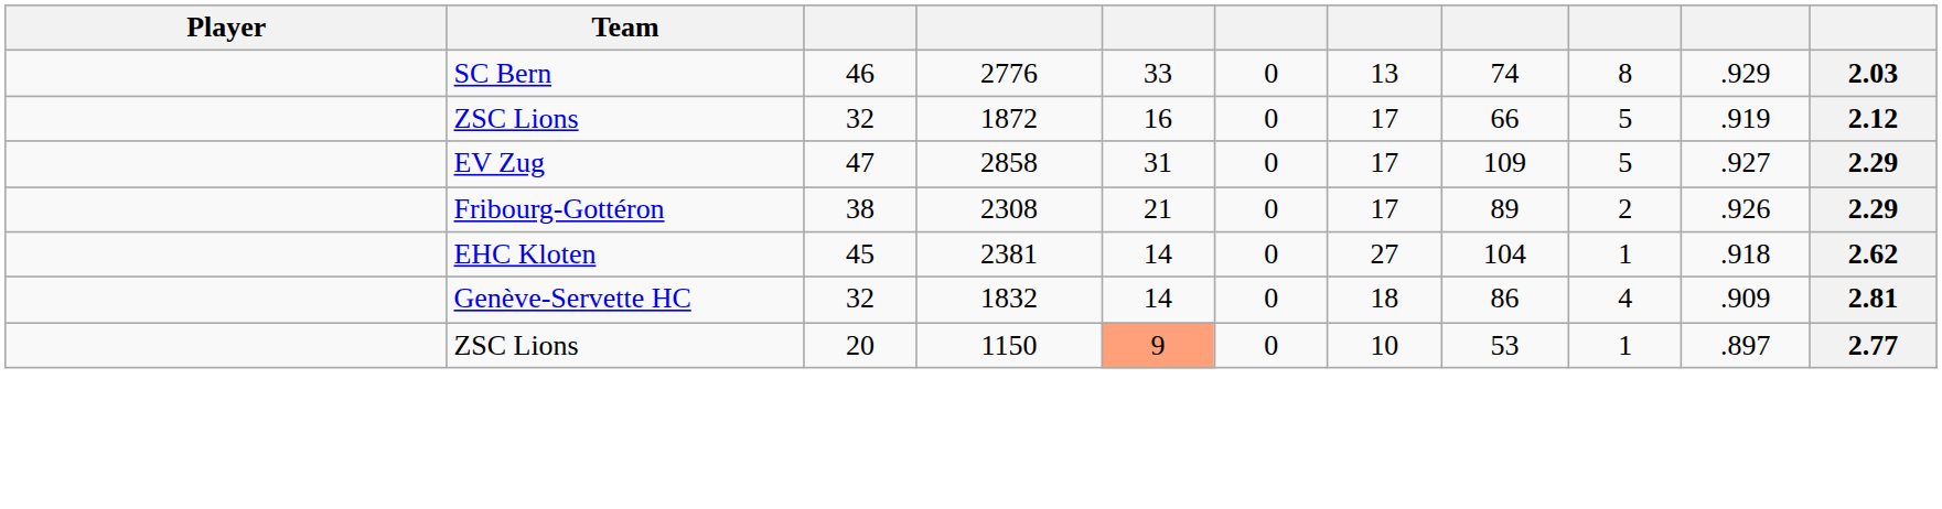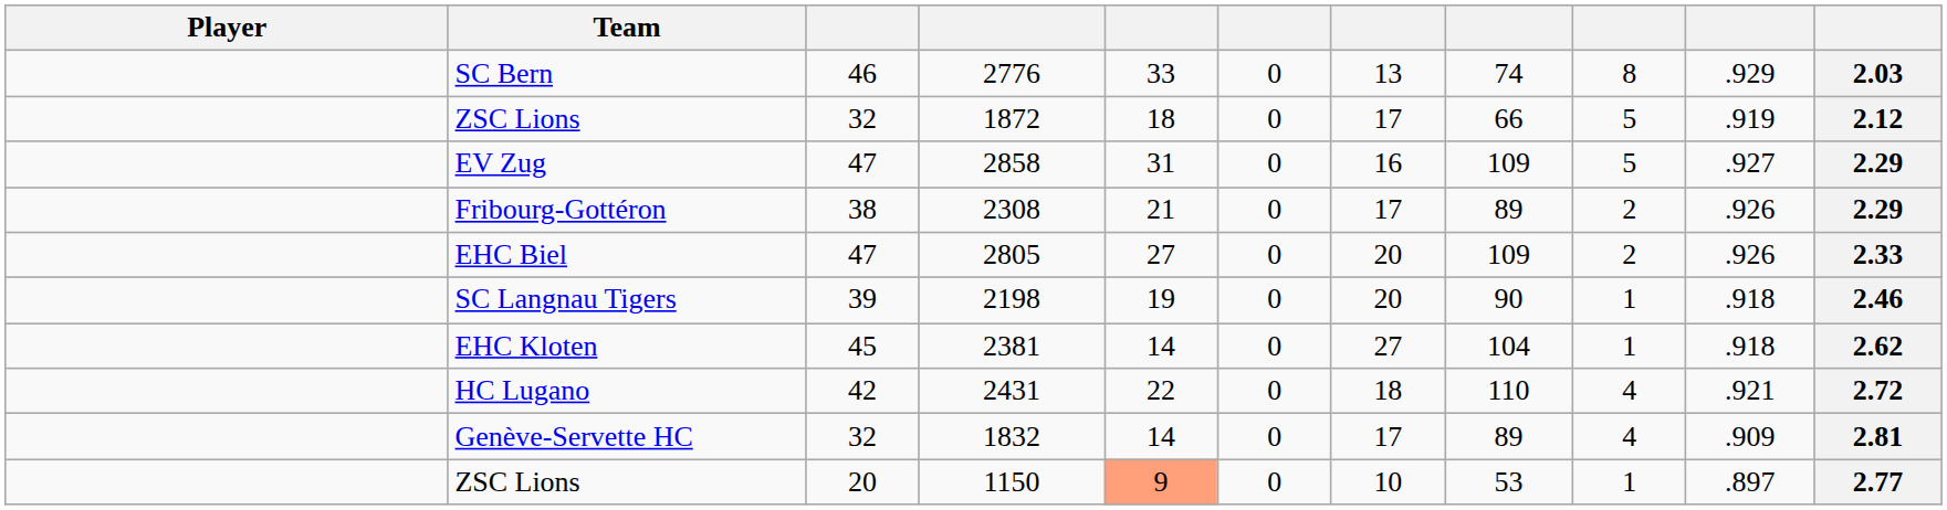 <table class="wikitable sortable" style="text-align: center">
 <tr>
 <th style="width: 15em;">Player</th>
 <th style="width: 12em;">Team</th>
 <th style="width: 3.5em;"></th>
 <th style="width: 6em;"></th>
 <th style="width: 3.5em;"></th>
 <th style="width: 3.5em;"></th>
 <th style="width: 3.5em;"></th>
 <th style="width: 4em;"></th>
 <th style="width: 3.5em;"></th>
 <th style="width: 4em;"></th>
 <th style="width: 4em;"></th>
 </tr>
 <tr>
 <td style="text-align:left;"></td>
 <td style="text-align:left;"><a href='#'>SC Bern</a></td>
 <td>46</td>
 <td>2776</td>
 <td>33</td>
 <td>0</td>
 <td>13</td>
 <td>74</td>
 <td>8</td>
 <td>.929</td>
 <th>2.03</th>
 </tr>
 <tr>
 <td style="text-align:left;"></td>
 <td style="text-align:left;"><a href='#'>ZSC Lions</a></td>
 <td>32</td>
 <td>1872</td>
-<td>16</td>
+<td>18</td>
 <td>0</td>
 <td>17</td>
 <td>66</td>
 <td>5</td>
 <td>.919</td>
 <th>2.12</th>
 </tr>
 <tr>
 <td style="text-align:left;"></td>
 <td style="text-align:left;"><a href='#'>EV Zug</a></td>
 <td>47</td>
 <td>2858</td>
 <td>31</td>
 <td>0</td>
-<td>17</td>
+<td>16</td>
 <td>109</td>
 <td>5</td>
 <td>.927</td>
 <th>2.29</th>
 </tr>
 <tr>
 <td style="text-align:left;"></td>
 <td style="text-align:left;"><a href='#'>Fribourg-Gottéron</a></td>
 <td>38</td>
 <td>2308</td>
 <td>21</td>
 <td>0</td>
 <td>17</td>
 <td>89</td>
 <td>2</td>
 <td>.926</td>
 <th>2.29</th>
 </tr>
 <tr>
 <td style="text-align:left;"></td>
+<td style="text-align:left;"><a href='#'>EHC Biel</a></td>
+<td>47</td>
+<td>2805</td>
+<td>27</td>
+<td>0</td>
+<td>20</td>
+<td>109</td>
+<td>2</td>
+<td>.926</td>
+<th>2.33</th>
+</tr>
+<tr>
+<td style="text-align:left;"></td>
+<td style="text-align:left;"><a href='#'>SC Langnau Tigers</a></td>
+<td>39</td>
+<td>2198</td>
+<td>19</td>
+<td>0</td>
+<td>20</td>
+<td>90</td>
+<td>1</td>
+<td>.918</td>
+<th>2.46</th>
+</tr>
+<tr>
+<td style="text-align:left;"></td>
 <td style="text-align:left;"><a href='#'>EHC Kloten</a></td>
 <td>45</td>
 <td>2381</td>
 <td>14</td>
 <td>0</td>
 <td>27</td>
 <td>104</td>
 <td>1</td>
 <td>.918</td>
 <th>2.62</th>
 </tr>
 <tr>
 <td style="text-align:left;"></td>
+<td style="text-align:left;"><a href='#'>HC Lugano</a></td>
+<td>42</td>
+<td>2431</td>
+<td>22</td>
+<td>0</td>
+<td>18</td>
+<td>110</td>
+<td>4</td>
+<td>.921</td>
+<th>2.72</th>
+</tr>
+<tr>
+<td style="text-align:left;"></td>
 <td style="text-align:left;"><a href='#'>Genève-Servette HC</a></td>
 <td>32</td>
 <td>1832</td>
 <td>14</td>
 <td>0</td>
-<td>18</td>
-<td>86</td>
+<td>17</td>
+<td>89</td>
 <td>4</td>
 <td>.909</td>
 <th>2.81</th>
 </tr>
 <tr>
 <td style="text-align:left;"></td>
 <td style="text-align:left;">ZSC Lions</td>
 <td>20</td>
 <td>1150</td>
 <td style="background: lightsalmon;">9</td>
 <td>0</td>
 <td>10</td>
 <td>53</td>
 <td>1</td>
 <td>.897</td>
 <th>2.77</th>
 </tr>
 </table>
